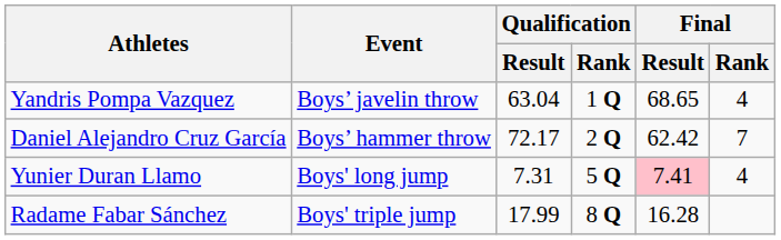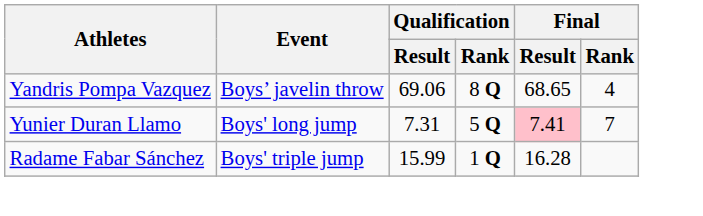 <table class="wikitable" border="1" style="font-size:90%">
 <tr>
 <th rowspan=2>Athletes</th>
 <th rowspan=2>Event</th>
 <th colspan=2>Qualification</th>
 <th colspan=2>Final</th>
 </tr>
 <tr>
 <th>Result</th>
 <th>Rank</th>
 <th>Result</th>
 <th>Rank</th>
 </tr>
 <tr>
 <td><a href='#'>Yandris Pompa Vazquez</a></td>
 <td><a href='#'>Boys’ javelin throw</a></td>
-<td align=center>63.04</td>
-<td align=center>1 <strong>Q</strong></td>
+<td align=center>69.06</td>
+<td align=center>8 <strong>Q</strong></td>
 <td align=center>68.65</td>
 <td align=center>4</td>
-</tr>
-<tr>
-<td><a href='#'>Daniel Alejandro Cruz García</a></td>
-<td><a href='#'>Boys’ hammer throw</a></td>
-<td align=center>72.17</td>
-<td align=center>2 <strong>Q</strong></td>
-<td align=center>62.42</td>
-<td align=center>7</td>
 </tr>
 <tr>
 <td><a href='#'>Yunier Duran Llamo</a></td>
 <td><a href='#'>Boys' long jump</a></td>
 <td align=center>7.31</td>
 <td align=center>5 <strong>Q</strong></td>
 <td align=center style="background: pink;">7.41</td>
-<td align=center>4</td>
+<td align=center>7</td>
 </tr>
 <tr>
 <td><a href='#'>Radame Fabar Sánchez</a></td>
 <td><a href='#'>Boys' triple jump</a></td>
-<td align=center>17.99</td>
-<td align=center>8 <strong>Q</strong></td>
+<td align=center>15.99</td>
+<td align=center>1 <strong>Q</strong></td>
 <td align=center>16.28</td>
 <td align=center></td>
 </tr>
 </table>
